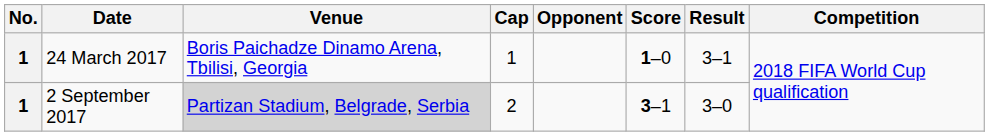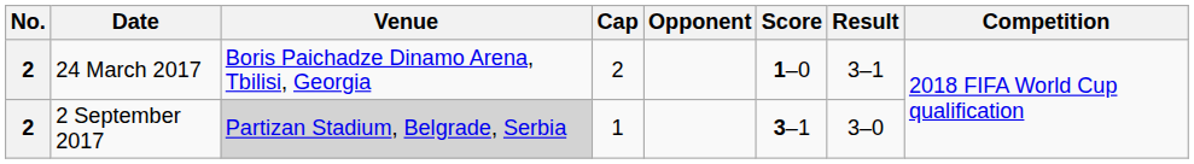 <table class="wikitable sortable plainrowheaders">
 <tr>
 <th scope=col>No.</th>
 <th scope=col data-sort-type=date>Date</th>
 <th scope=col>Venue</th>
 <th scope=col>Cap</th>
 <th scope=col>Opponent</th>
 <th scope=col>Score</th>
 <th scope=col>Result</th>
 <th scope=col>Competition</th>
 </tr>
 <tr>
-<th scope=row>1</th>
+<th scope=row>2</th>
 <td>24 March 2017</td>
 <td><a href='#'>Boris Paichadze Dinamo Arena</a>, <a href='#'>Tbilisi</a>, <a href='#'>Georgia</a></td>
-<td align=center>1</td>
+<td align=center>2</td>
 <td></td>
 <td align=center><strong>1</strong>–0</td>
 <td align=center>3–1</td>
 <td rowspan=2><a href='#'>2018 FIFA World Cup qualification</a></td>
 </tr>
 <tr>
-<th scope=row>1</th>
+<th scope=row>2</th>
 <td>2 September 2017</td>
 <td style="background: lightgrey;"><a href='#'>Partizan Stadium</a>, <a href='#'>Belgrade</a>, <a href='#'>Serbia</a></td>
-<td align=center>2</td>
+<td align=center>1</td>
 <td></td>
 <td align=center><strong>3</strong>–1</td>
 <td align=center>3–0</td>
 </tr>
 </table>
